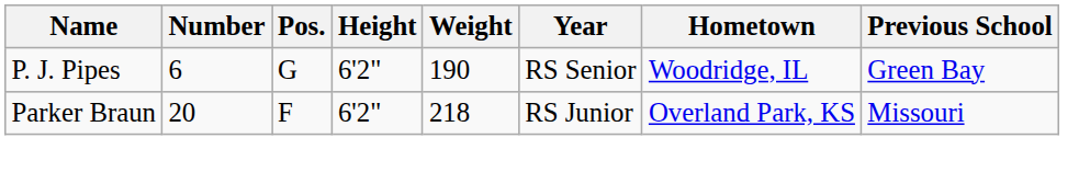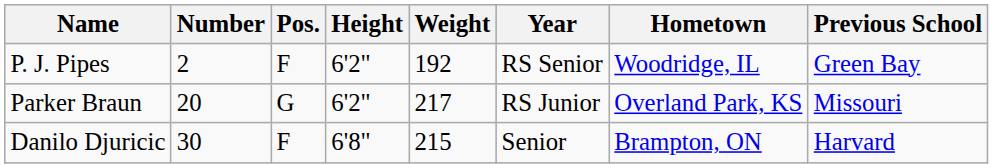 <table class="wikitable sortable" border="1">
 <tr>
 <th>Name</th>
 <th>Number</th>
 <th>Pos.</th>
 <th>Height</th>
 <th>Weight</th>
 <th>Year</th>
 <th>Hometown</th>
 <th class="unsortable">Previous School</th>
 </tr>
 <tr>
 <td>P. J. Pipes</td>
-<td>6</td>
-<td>G</td>
+<td>2</td>
+<td>F</td>
 <td>6'2"</td>
-<td>190</td>
+<td>192</td>
 <td>RS Senior</td>
 <td><a href='#'>Woodridge, IL</a></td>
 <td><a href='#'>Green Bay</a></td>
 </tr>
 <tr>
 <td>Parker Braun</td>
 <td>20</td>
-<td>F</td>
+<td>G</td>
 <td>6'2"</td>
-<td>218</td>
+<td>217</td>
 <td>RS Junior</td>
 <td><a href='#'>Overland Park, KS</a></td>
 <td><a href='#'>Missouri</a></td>
 </tr>
+<tr>
+<td>Danilo Djuricic</td>
+<td>30</td>
+<td>F</td>
+<td>6'8"</td>
+<td>215</td>
+<td>Senior</td>
+<td><a href='#'>Brampton, ON</a></td>
+<td><a href='#'>Harvard</a></td>
+</tr>
 </table>
